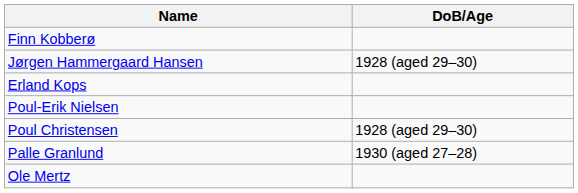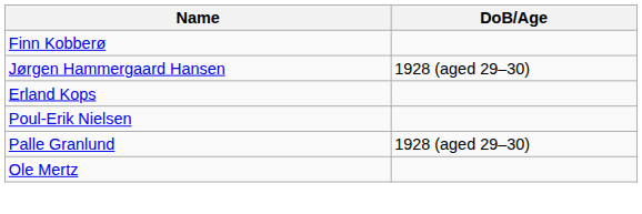 <table class="wikitable" style="width:600px; font-size:95%;">
 <tr>
 <th align="left">Name</th>
 <th align="left">DoB/Age</th>
 </tr>
 <tr>
 <td align="left"><a href='#'>Finn Kobberø</a></td>
 <td align="left"></td>
 </tr>
 <tr>
 <td align="left"><a href='#'>Jørgen Hammergaard Hansen</a></td>
 <td align="left">1928 (aged 29–30)</td>
 </tr>
 <tr>
 <td align="left"><a href='#'>Erland Kops</a></td>
 <td align="left"></td>
 </tr>
 <tr>
 <td align="left"><a href='#'>Poul-Erik Nielsen</a></td>
 <td align="left"></td>
 </tr>
 <tr>
-<td align="left"><a href='#'>Poul Christensen</a></td>
+<td align="left"><a href='#'>Palle Granlund</a></td>
 <td align="left">1928 (aged 29–30)</td>
-</tr>
-<tr>
-<td align="left"><a href='#'>Palle Granlund</a></td>
-<td align="left">1930 (aged 27–28)</td>
 </tr>
 <tr>
 <td align="left"><a href='#'>Ole Mertz</a></td>
 <td align="left"></td>
 </tr>
 </table>
